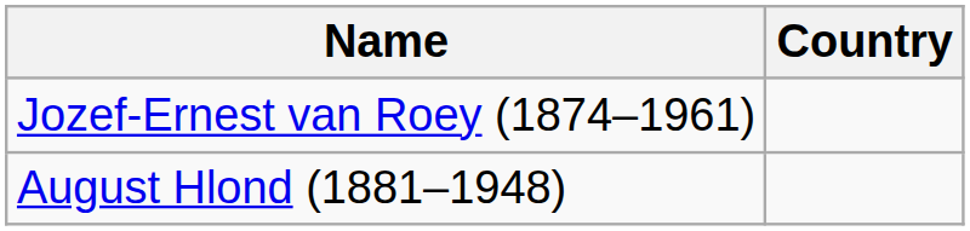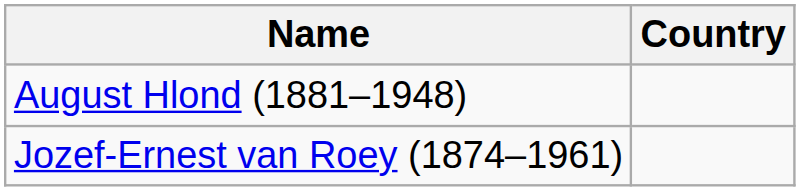 <table class="wikitable sortable">
 <tr>
 <th>Name</th>
 <th>Country</th>
 </tr>
 <tr>
+<td><a href='#'>August Hlond</a> (1881–1948)</td>
+<td></td>
+</tr>
+<tr>
 <td><a href='#'>Jozef-Ernest van Roey</a> (1874–1961)</td>
 <td></td>
 </tr>
-<tr>
-<td><a href='#'>August Hlond</a> (1881–1948)</td>
-<td></td>
-</tr>
 </table>
